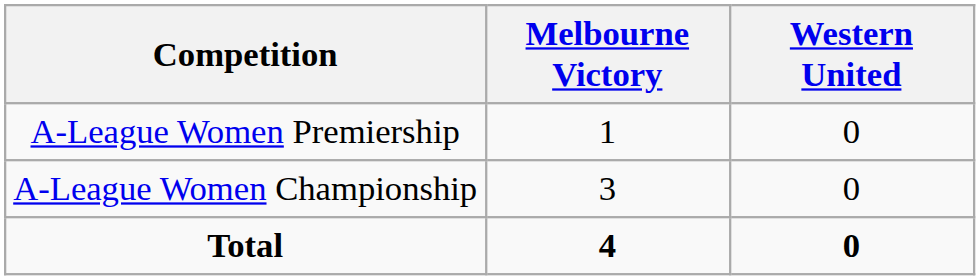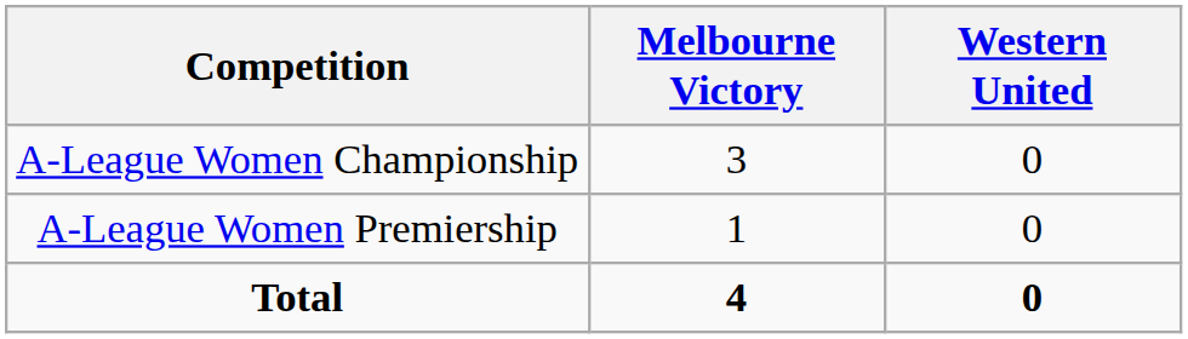 <table class="wikitable" style="text-align:center;font-size:95%;">
 <tr>
 <th>Competition</th>
 <th width="100"><a href='#'>Melbourne Victory</a></th>
 <th width="100"><a href='#'>Western United</a></th>
 </tr>
 <tr>
-<td><a href='#'>A-League Women</a> Premiership</td>
-<td>1</td>
+<td><a href='#'>A-League Women</a> Championship</td>
+<td>3</td>
 <td>0</td>
 </tr>
 <tr>
-<td><a href='#'>A-League Women</a> Championship</td>
-<td>3</td>
+<td><a href='#'>A-League Women</a> Premiership</td>
+<td>1</td>
 <td>0</td>
 </tr>
 <tr>
 <td><strong>Total</strong></td>
 <td><strong>4</strong></td>
 <td><strong>0</strong></td>
 </tr>
 </table>
